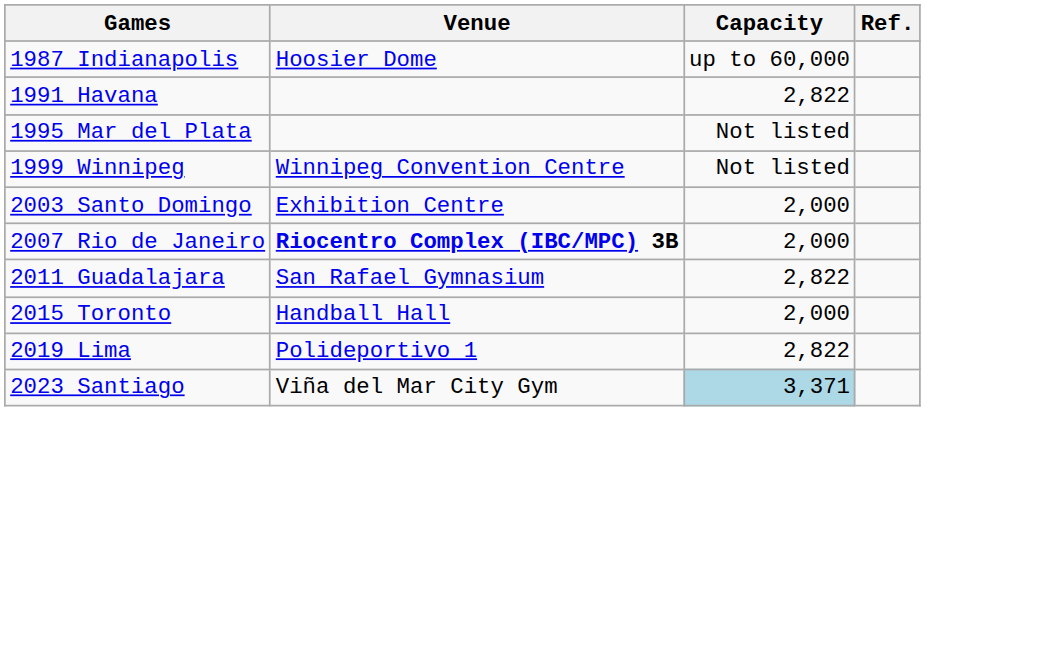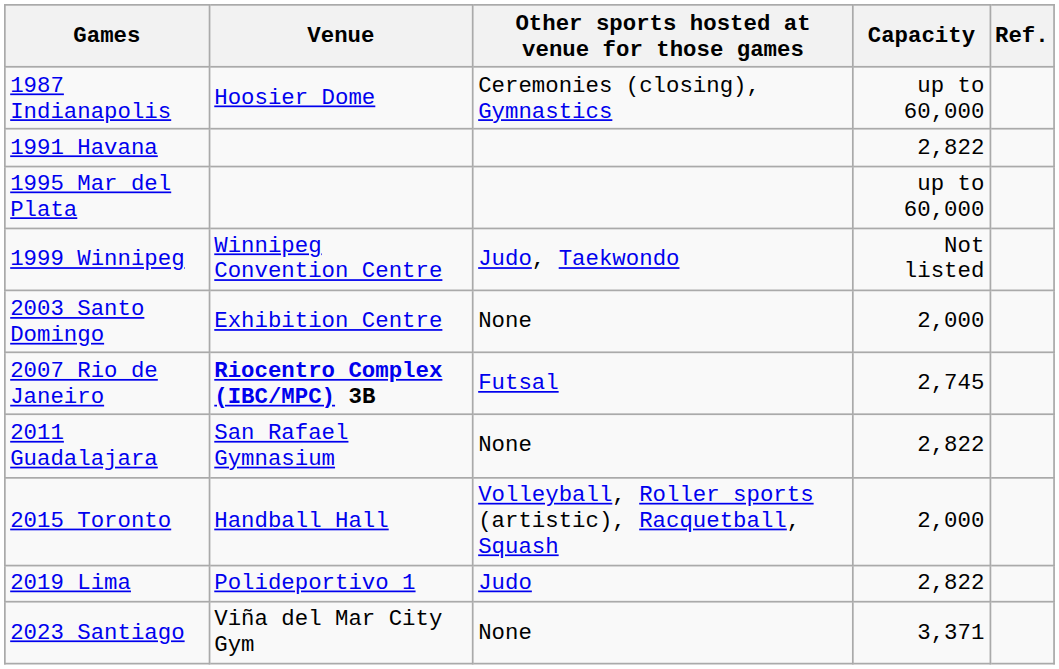 <table class="wikitable sortable">
 <tr>
 <th>Games</th>
 <th>Venue</th>
+<th>Other sports hosted at venue for those games</th>
 <th>Capacity</th>
 <th>Ref.</th>
 </tr>
 <tr>
 <td><a href='#'>1987 Indianapolis</a></td>
 <td><a href='#'>Hoosier Dome</a></td>
+<td>Ceremonies (closing), <a href='#'>Gymnastics</a></td>
 <td data-sort-value="60000" align="right">up to 60,000</td>
 <td align=center></td>
 </tr>
 <tr>
 <td><a href='#'>1991 Havana</a></td>
+<td></td>
 <td></td>
 <td data-sort-value="2822" align="right">2,822</td>
 <td align=center></td>
 </tr>
 <tr>
 <td><a href='#'>1995 Mar del Plata</a></td>
 <td></td>
-<td data-sort-value="0" align="right">Not listed</td>
+<td></td>
+<td data-sort-value="60000" align="right">up to 60,000</td>
 <td align=center></td>
 </tr>
 <tr>
 <td><a href='#'>1999 Winnipeg</a></td>
 <td><a href='#'>Winnipeg Convention Centre</a></td>
+<td><a href='#'>Judo</a>, <a href='#'>Taekwondo</a></td>
 <td data-sort-value="0" align="right">Not listed</td>
 <td align=center></td>
 </tr>
 <tr>
 <td><a href='#'>2003 Santo Domingo</a></td>
 <td><a href='#'>Exhibition Centre</a></td>
+<td>None</td>
 <td data-sort-value="2000" align="right">2,000</td>
 <td align=center></td>
 </tr>
 <tr>
 <td><a href='#'>2007 Rio de Janeiro</a></td>
 <td><strong><a href='#'>Riocentro Complex (IBC/MPC)</a> 3B</strong></td>
-<td data-sort-value="2000" align="right">2,000</td>
+<td><a href='#'>Futsal</a></td>
+<td data-sort-value="2745" align="right">2,745</td>
 <td align=center></td>
 </tr>
 <tr>
 <td><a href='#'>2011 Guadalajara</a></td>
 <td><a href='#'>San Rafael Gymnasium</a></td>
+<td>None</td>
 <td data-sort-value="2822" align="right">2,822</td>
 <td align=center></td>
 </tr>
 <tr>
 <td><a href='#'>2015 Toronto</a></td>
 <td><a href='#'>Handball Hall</a></td>
+<td><a href='#'>Volleyball</a>, <a href='#'>Roller sports</a> (artistic), <a href='#'>Racquetball</a>, <a href='#'>Squash</a></td>
 <td data-sort-value="2000" align="right">2,000</td>
 <td align=center></td>
 </tr>
 <tr>
 <td><a href='#'>2019 Lima</a></td>
 <td><a href='#'>Polideportivo 1</a></td>
+<td><a href='#'>Judo</a></td>
 <td data-sort-value="2822" align="right">2,822</td>
 <td align=center></td>
 </tr>
 <tr>
 <td><a href='#'>2023 Santiago</a></td>
 <td>Viña del Mar City Gym</td>
-<td data-sort-value="3371" align="right" style="background: lightblue;">3,371</td>
+<td>None</td>
+<td data-sort-value="3371" align="right">3,371</td>
 <td align=center></td>
 </tr>
 </table>
